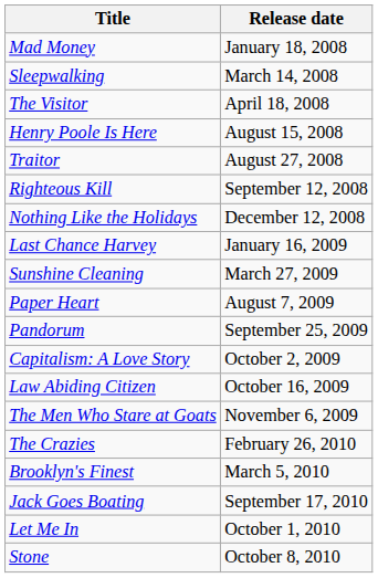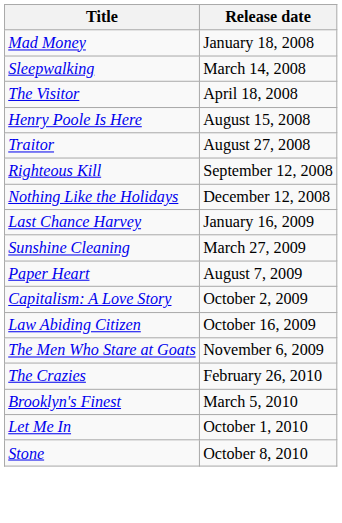 <table class="wikitable sortable">
 <tr>
 <th>Title</th>
 <th>Release date</th>
 </tr>
 <tr>
 <td><em><a href='#'>Mad Money</a></em></td>
 <td>January 18, 2008</td>
 </tr>
 <tr>
 <td><em><a href='#'>Sleepwalking</a></em></td>
 <td>March 14, 2008</td>
 </tr>
 <tr>
 <td><em><a href='#'>The Visitor</a></em></td>
 <td>April 18, 2008</td>
 </tr>
 <tr>
 <td><em><a href='#'>Henry Poole Is Here</a></em></td>
 <td>August 15, 2008</td>
 </tr>
 <tr>
 <td><em><a href='#'>Traitor</a></em></td>
 <td>August 27, 2008</td>
 </tr>
 <tr>
 <td><em><a href='#'>Righteous Kill</a></em></td>
 <td>September 12, 2008</td>
 </tr>
 <tr>
 <td><em><a href='#'>Nothing Like the Holidays</a></em></td>
 <td>December 12, 2008</td>
 </tr>
 <tr>
 <td><em><a href='#'>Last Chance Harvey</a></em></td>
 <td>January 16, 2009</td>
 </tr>
 <tr>
 <td><em><a href='#'>Sunshine Cleaning</a></em></td>
 <td>March 27, 2009</td>
 </tr>
 <tr>
 <td><em><a href='#'>Paper Heart</a></em></td>
 <td>August 7, 2009</td>
 </tr>
 <tr>
-<td><em><a href='#'>Pandorum</a></em></td>
-<td>September 25, 2009</td>
-</tr>
-<tr>
 <td><em><a href='#'>Capitalism: A Love Story</a></em></td>
 <td>October 2, 2009</td>
 </tr>
 <tr>
 <td><em><a href='#'>Law Abiding Citizen</a></em></td>
 <td>October 16, 2009</td>
 </tr>
 <tr>
 <td><em><a href='#'>The Men Who Stare at Goats</a></em></td>
 <td>November 6, 2009</td>
 </tr>
 <tr>
 <td><em><a href='#'>The Crazies</a></em></td>
 <td>February 26, 2010</td>
 </tr>
 <tr>
 <td><em><a href='#'>Brooklyn's Finest</a></em></td>
 <td>March 5, 2010</td>
 </tr>
 <tr>
-<td><em><a href='#'>Jack Goes Boating</a></em></td>
-<td>September 17, 2010</td>
-</tr>
-<tr>
 <td><em><a href='#'>Let Me In</a></em></td>
 <td>October 1, 2010</td>
 </tr>
 <tr>
 <td><em><a href='#'>Stone</a></em></td>
 <td>October 8, 2010</td>
 </tr>
 </table>
